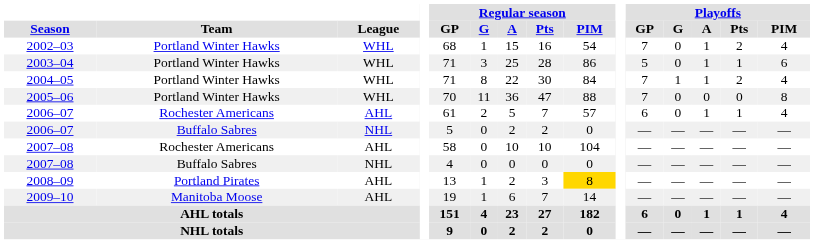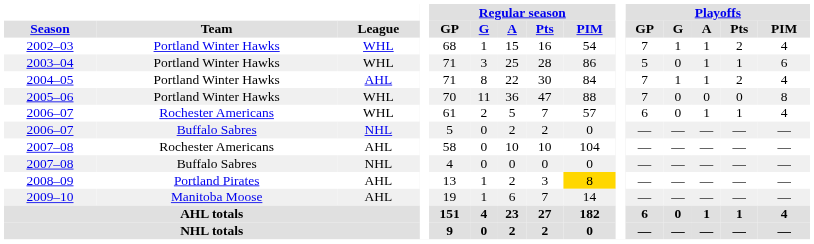 <table border="0" cellpadding="1" cellspacing="0" style="text-align:center; width:60em;">
 <tr style="background:#e0e0e0;">
 <th colspan="3"  bgcolor="#ffffff"> </th>
 <th rowspan="99" bgcolor="#ffffff"> </th>
 <th colspan="5"><a href='#'>Regular season</a></th>
 <th rowspan="99" bgcolor="#ffffff"> </th>
 <th colspan="5"><a href='#'>Playoffs</a></th>
 </tr>
 <tr style="background:#e0e0e0;">
 <th><a href='#'>Season</a></th>
 <th>Team</th>
 <th>League</th>
 <th>GP</th>
 <th><a href='#'>G</a></th>
 <th><a href='#'>A</a></th>
 <th><a href='#'>Pts</a></th>
 <th><a href='#'>PIM</a></th>
 <th>GP</th>
 <th>G</th>
 <th>A</th>
 <th>Pts</th>
 <th>PIM</th>
 </tr>
 <tr>
 <td><a href='#'>2002–03</a></td>
 <td><a href='#'>Portland Winter Hawks</a></td>
 <td><a href='#'>WHL</a></td>
 <td>68</td>
 <td>1</td>
 <td>15</td>
 <td>16</td>
 <td>54</td>
 <td>7</td>
-<td>0</td>
+<td>1</td>
 <td>1</td>
 <td>2</td>
 <td>4</td>
 </tr>
 <tr style="background:#f0f0f0;">
 <td><a href='#'>2003–04</a></td>
 <td>Portland Winter Hawks</td>
 <td>WHL</td>
 <td>71</td>
 <td>3</td>
 <td>25</td>
 <td>28</td>
 <td>86</td>
 <td>5</td>
 <td>0</td>
 <td>1</td>
 <td>1</td>
 <td>6</td>
 </tr>
 <tr>
 <td><a href='#'>2004–05</a></td>
 <td>Portland Winter Hawks</td>
-<td>WHL</td>
+<td><a href='#'>AHL</a></td>
 <td>71</td>
 <td>8</td>
 <td>22</td>
 <td>30</td>
 <td>84</td>
 <td>7</td>
 <td>1</td>
 <td>1</td>
 <td>2</td>
 <td>4</td>
 </tr>
 <tr style="background:#f0f0f0;">
 <td><a href='#'>2005–06</a></td>
 <td>Portland Winter Hawks</td>
 <td>WHL</td>
 <td>70</td>
 <td>11</td>
 <td>36</td>
 <td>47</td>
 <td>88</td>
 <td>7</td>
 <td>0</td>
 <td>0</td>
 <td>0</td>
 <td>8</td>
 </tr>
 <tr>
 <td><a href='#'>2006–07</a></td>
 <td><a href='#'>Rochester Americans</a></td>
-<td><a href='#'>AHL</a></td>
+<td>WHL</td>
 <td>61</td>
 <td>2</td>
 <td>5</td>
 <td>7</td>
 <td>57</td>
 <td>6</td>
 <td>0</td>
 <td>1</td>
 <td>1</td>
 <td>4</td>
 </tr>
 <tr style="background:#f0f0f0;">
 <td><a href='#'>2006–07</a></td>
 <td><a href='#'>Buffalo Sabres</a></td>
 <td><a href='#'>NHL</a></td>
 <td>5</td>
 <td>0</td>
 <td>2</td>
 <td>2</td>
 <td>0</td>
 <td>—</td>
 <td>—</td>
 <td>—</td>
 <td>—</td>
 <td>—</td>
 </tr>
 <tr>
 <td><a href='#'>2007–08</a></td>
 <td>Rochester Americans</td>
 <td>AHL</td>
 <td>58</td>
 <td>0</td>
 <td>10</td>
 <td>10</td>
 <td>104</td>
 <td>—</td>
 <td>—</td>
 <td>—</td>
 <td>—</td>
 <td>—</td>
 </tr>
 <tr style="background:#f0f0f0;">
 <td><a href='#'>2007–08</a></td>
 <td>Buffalo Sabres</td>
 <td>NHL</td>
 <td>4</td>
 <td>0</td>
 <td>0</td>
 <td>0</td>
 <td>0</td>
 <td>—</td>
 <td>—</td>
 <td>—</td>
 <td>—</td>
 <td>—</td>
 </tr>
 <tr>
 <td><a href='#'>2008–09</a></td>
 <td><a href='#'>Portland Pirates</a></td>
 <td>AHL</td>
 <td>13</td>
 <td>1</td>
 <td>2</td>
 <td>3</td>
 <td style="background: gold;">8</td>
 <td>—</td>
 <td>—</td>
 <td>—</td>
 <td>—</td>
 <td>—</td>
 </tr>
 <tr style="background:#f0f0f0;">
 <td><a href='#'>2009–10</a></td>
 <td><a href='#'>Manitoba Moose</a></td>
 <td>AHL</td>
 <td>19</td>
 <td>1</td>
 <td>6</td>
 <td>7</td>
 <td>14</td>
 <td>—</td>
 <td>—</td>
 <td>—</td>
 <td>—</td>
 <td>—</td>
 </tr>
 <tr style="background:#e0e0e0;">
 <th colspan="3">AHL totals</th>
 <th>151</th>
 <th>4</th>
 <th>23</th>
 <th>27</th>
 <th>182</th>
 <th>6</th>
 <th>0</th>
 <th>1</th>
 <th>1</th>
 <th>4</th>
 </tr>
 <tr style="background:#e0e0e0;">
 <th colspan="3">NHL totals</th>
 <th>9</th>
 <th>0</th>
 <th>2</th>
 <th>2</th>
 <th>0</th>
 <th>—</th>
 <th>—</th>
 <th>—</th>
 <th>—</th>
 <th>—</th>
 </tr>
 </table>
